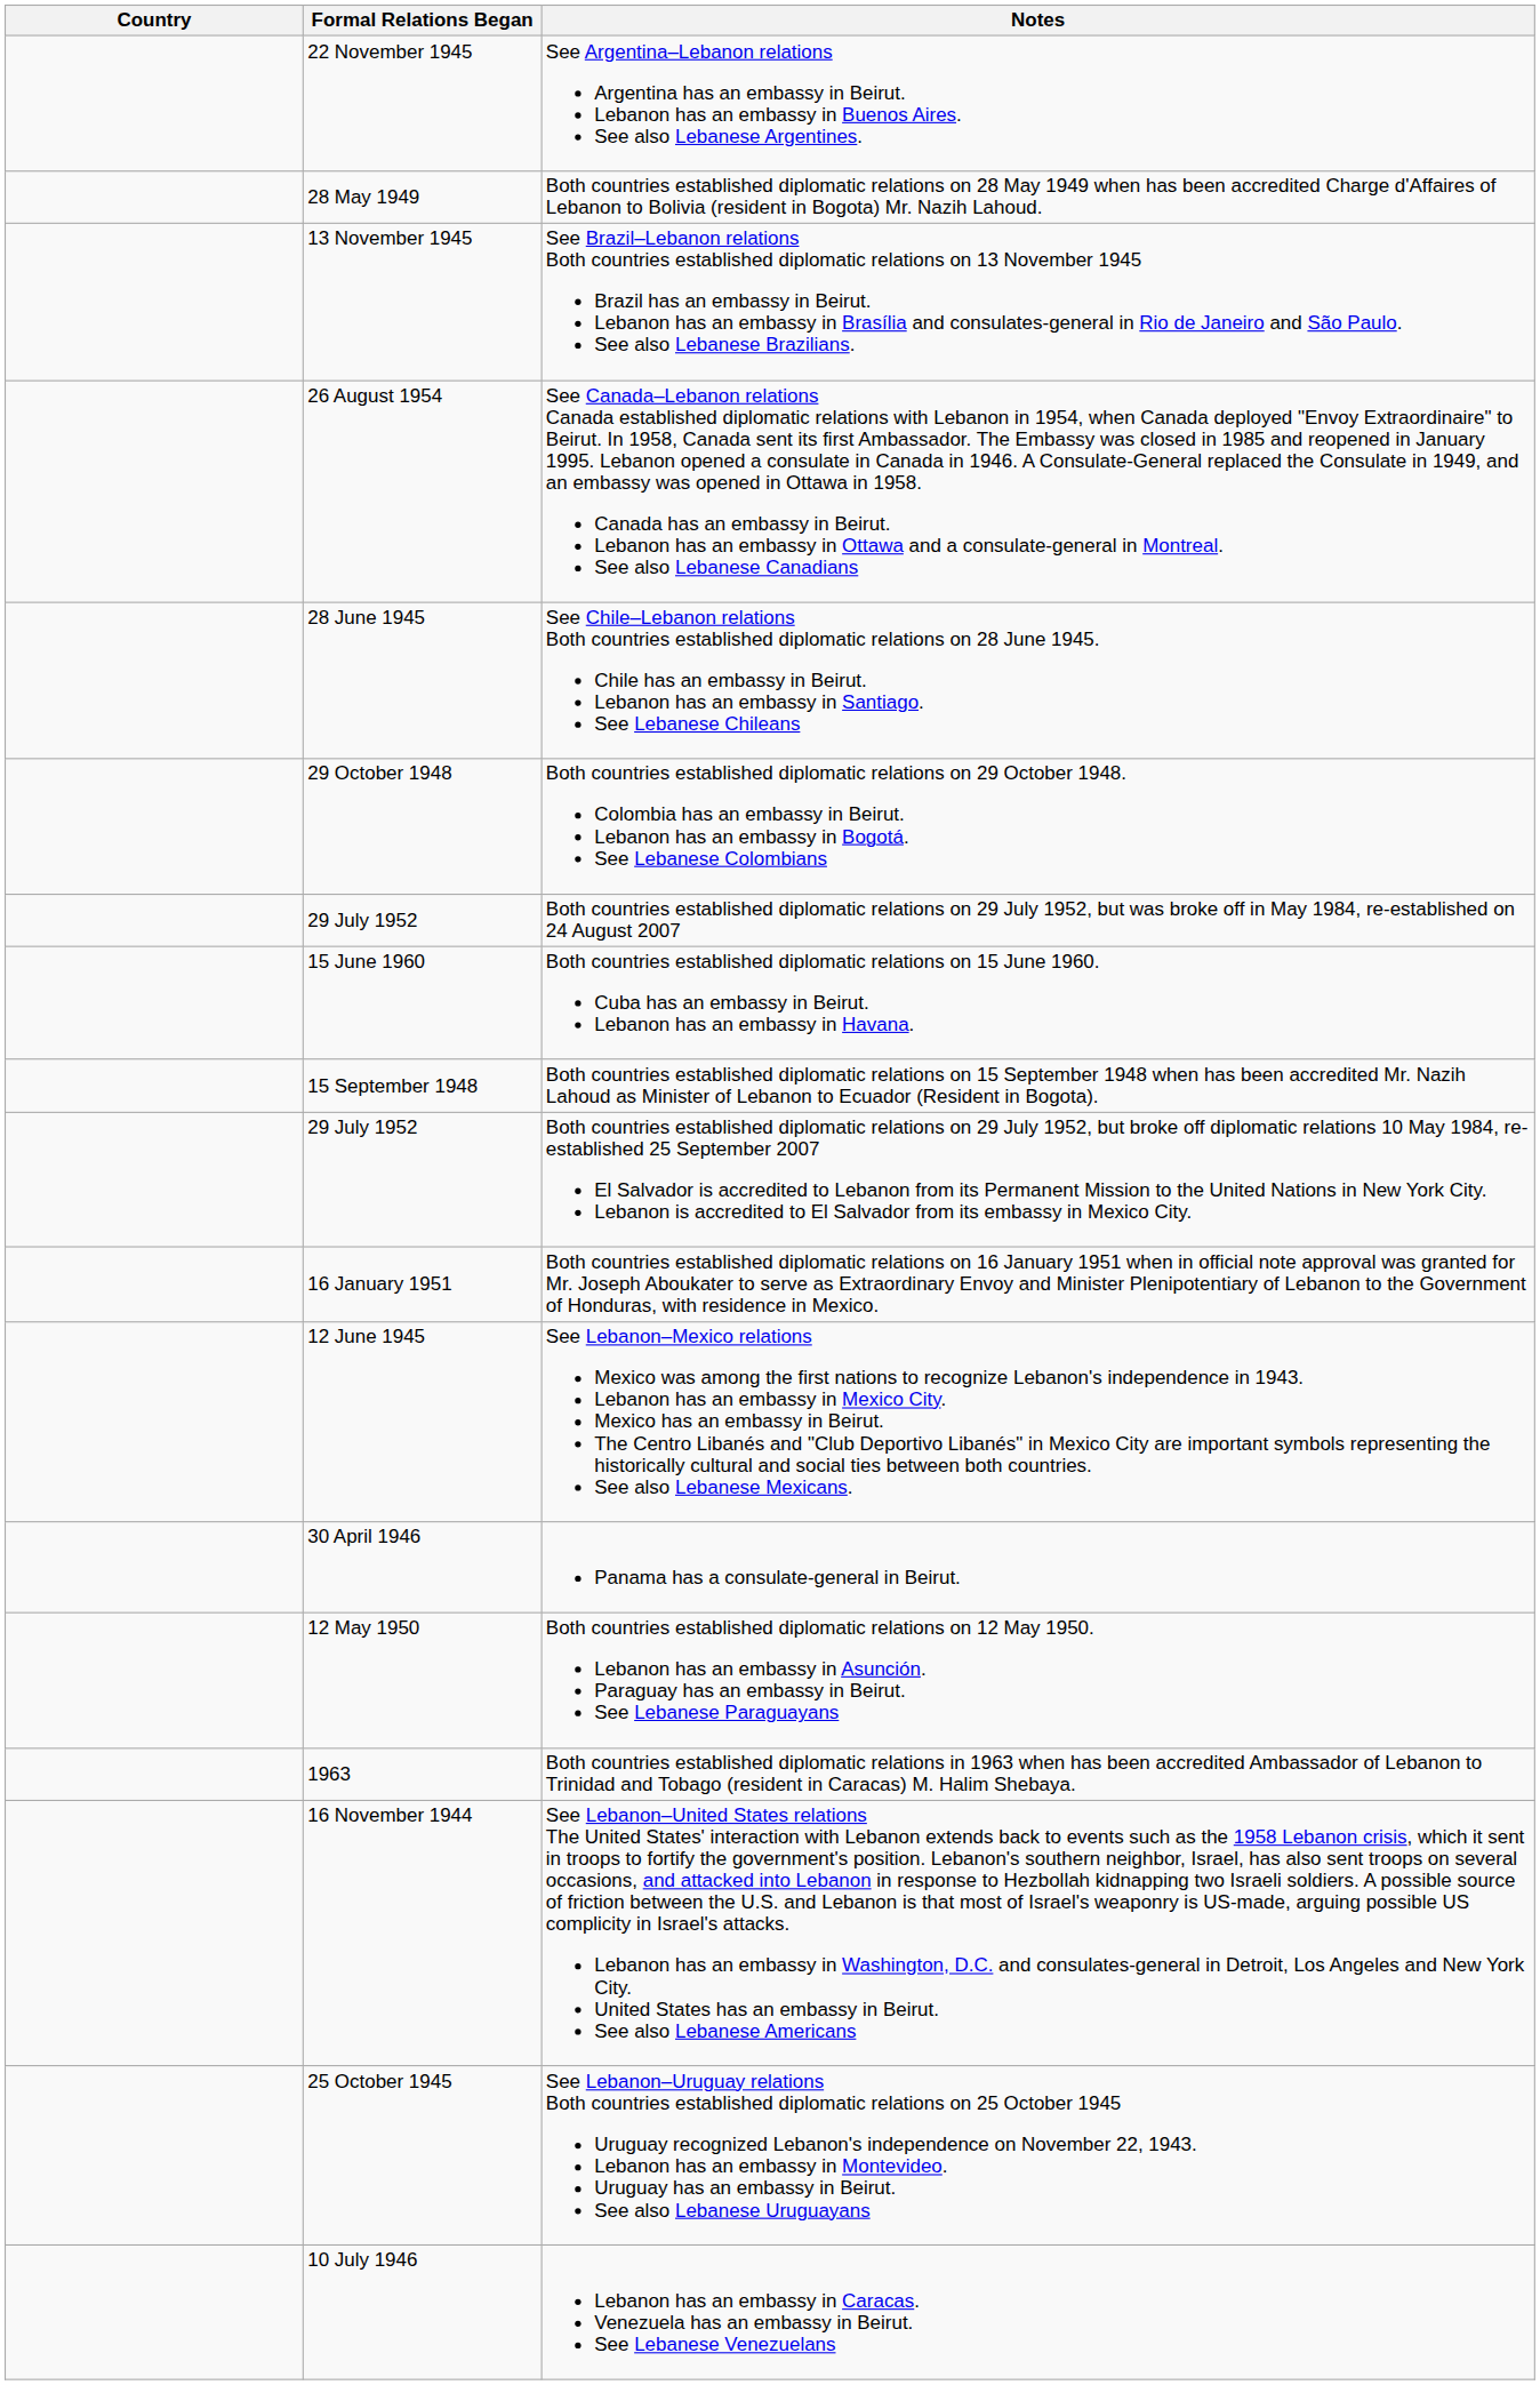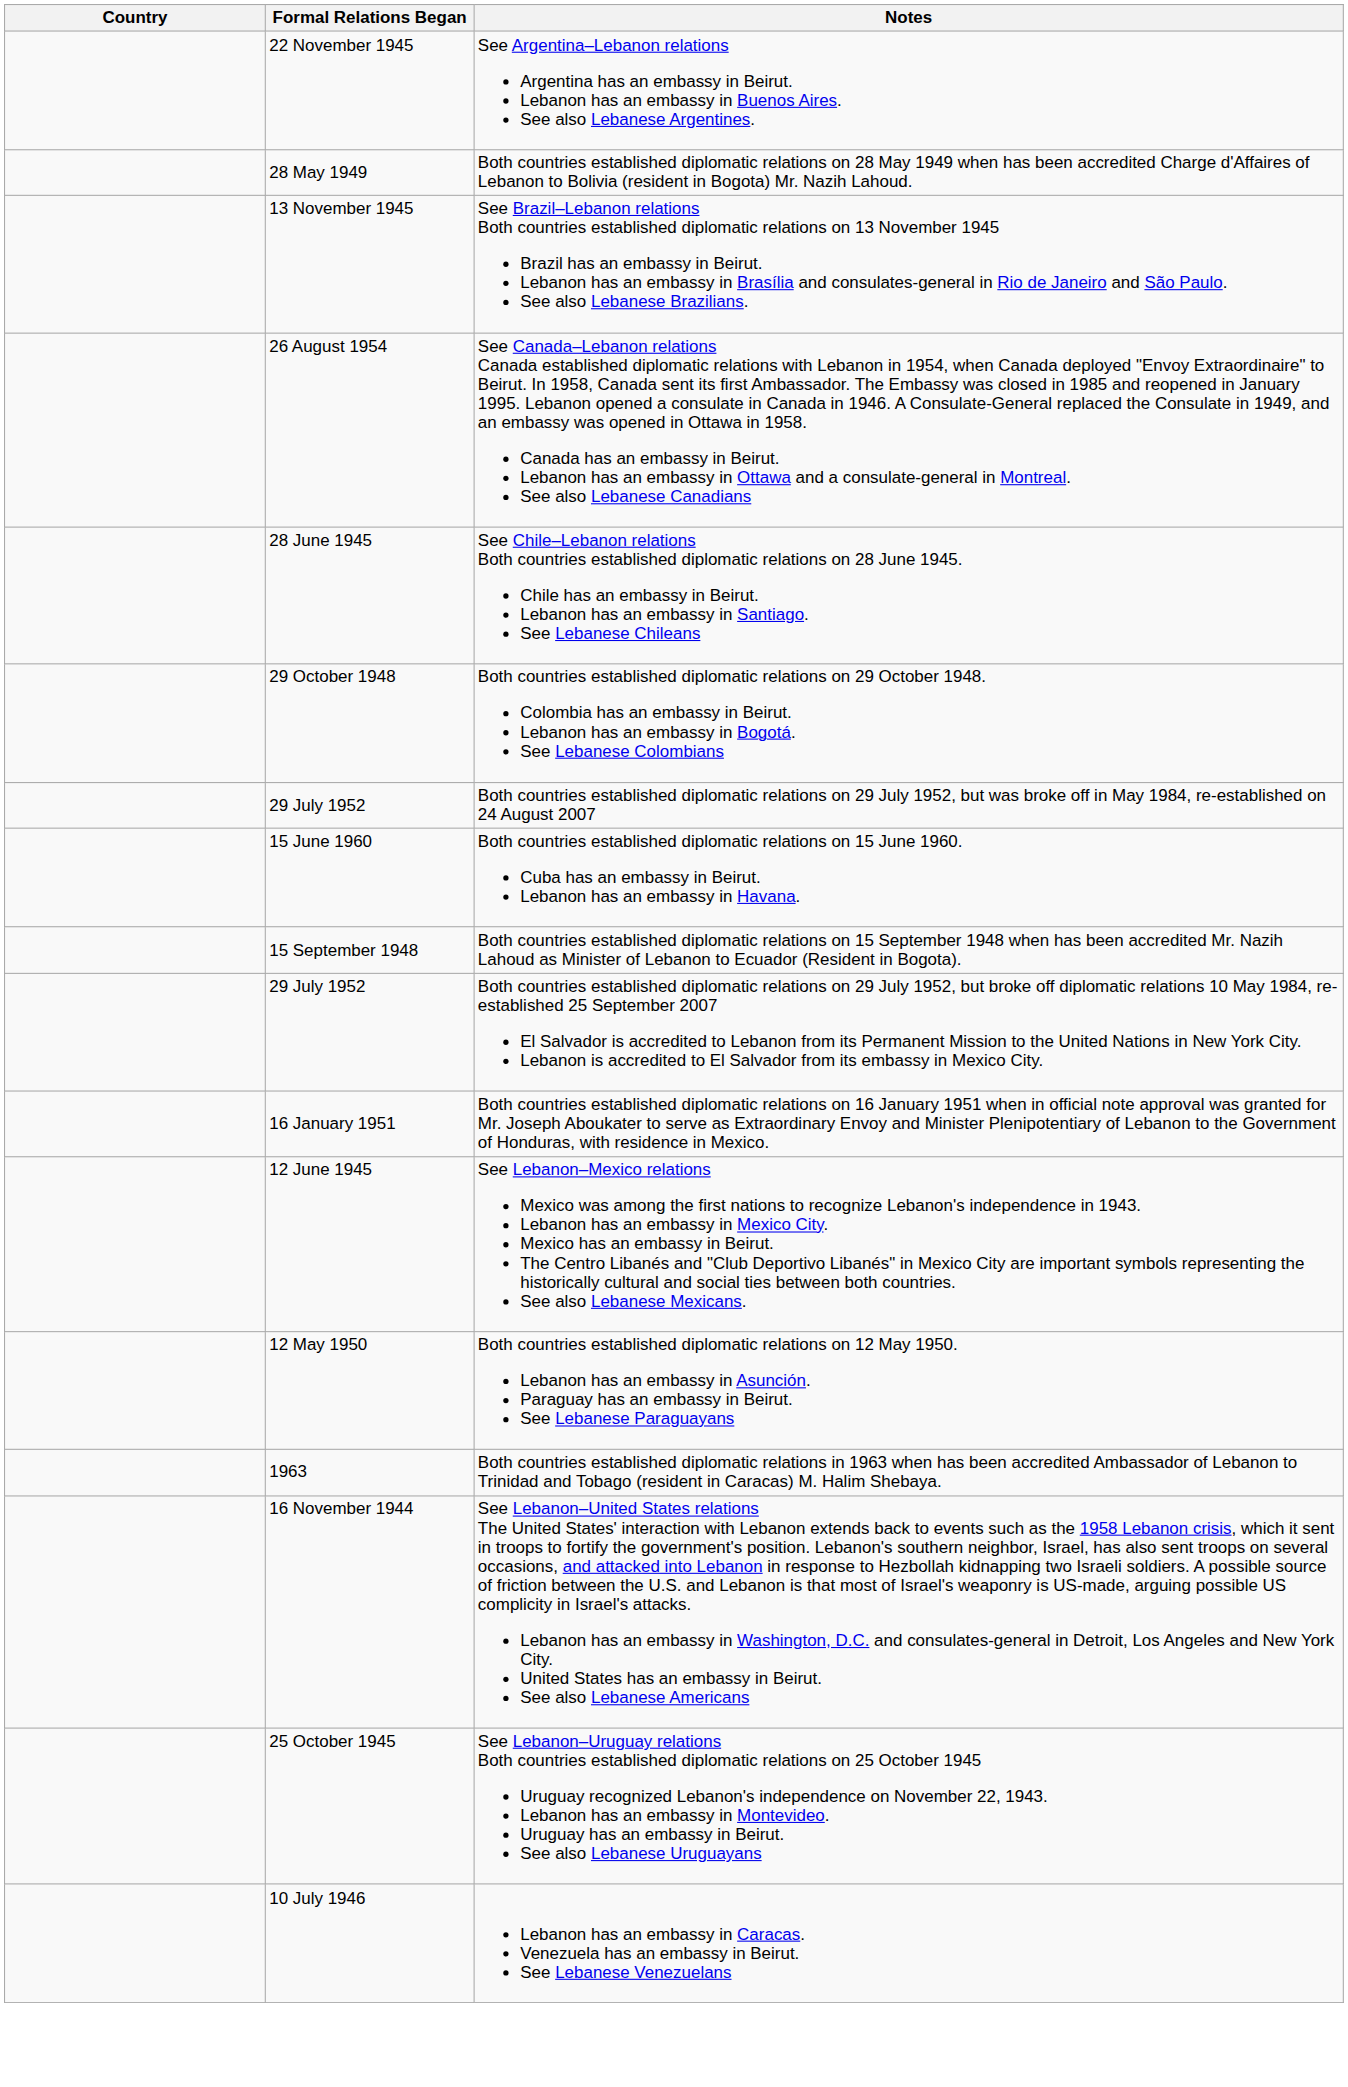 <table class="wikitable sortable" style="width:100%; margin:auto;">
 <tr>
 <th style="width:15%;">Country</th>
 <th style="width:12%;">Formal Relations Began</th>
 <th style="width:50%;">Notes</th>
 </tr>
 <tr valign="top">
 <td></td>
 <td>22 November 1945</td>
 <td>See <a href='#'>Argentina–Lebanon relations</a><br><ul><li>Argentina has an embassy in Beirut.</li><li>Lebanon has an embassy in <a href='#'>Buenos Aires</a>.</li><li>See also <a href='#'>Lebanese Argentines</a>.</li></ul></td>
 </tr>
 <tr>
 <td></td>
 <td>28 May 1949</td>
 <td>Both countries established diplomatic relations on 28 May 1949 when has been accredited Charge d'Affaires of Lebanon to Bolivia (resident in Bogota) Mr. Nazih Lahoud.</td>
 </tr>
 <tr valign="top">
 <td></td>
 <td>13 November 1945</td>
 <td>See <a href='#'>Brazil–Lebanon relations</a><br>Both countries established diplomatic relations on 13 November 1945<ul><li>Brazil has an embassy in Beirut.</li><li>Lebanon has an embassy in <a href='#'>Brasília</a> and consulates-general in <a href='#'>Rio de Janeiro</a> and <a href='#'>São Paulo</a>.</li><li>See also <a href='#'>Lebanese Brazilians</a>.</li></ul></td>
 </tr>
 <tr valign="top">
 <td></td>
 <td>26 August 1954</td>
 <td>See <a href='#'>Canada–Lebanon relations</a><br>Canada established diplomatic relations with Lebanon in 1954, when Canada deployed "Envoy Extraordinaire" to Beirut. In 1958, Canada sent its first Ambassador.  The Embassy was closed in 1985 and reopened in January 1995. Lebanon opened a consulate in Canada in 1946.  A Consulate-General replaced the Consulate in 1949, and an embassy was opened in Ottawa in 1958.<ul><li>Canada has an embassy in Beirut.</li><li>Lebanon has an embassy in <a href='#'>Ottawa</a> and a consulate-general in <a href='#'>Montreal</a>.</li><li>See also <a href='#'>Lebanese Canadians</a></li></ul></td>
 </tr>
 <tr valign="top">
 <td></td>
 <td>28 June 1945</td>
 <td>See <a href='#'>Chile–Lebanon relations</a><br>Both countries established diplomatic relations on 28 June 1945.<ul><li>Chile has an embassy in Beirut.</li><li>Lebanon has an embassy in <a href='#'>Santiago</a>.</li><li>See <a href='#'>Lebanese Chileans</a></li></ul></td>
 </tr>
 <tr valign="top">
 <td></td>
 <td>29 October 1948</td>
 <td>Both countries established diplomatic relations on 29 October 1948.<br><ul><li>Colombia has an embassy in Beirut.</li><li>Lebanon has an embassy in <a href='#'>Bogotá</a>.</li><li>See <a href='#'>Lebanese Colombians</a></li></ul></td>
 </tr>
 <tr>
 <td></td>
 <td>29 July 1952</td>
 <td>Both countries established diplomatic relations on 29 July 1952, but was broke off in May 1984, re-established on 24 August 2007</td>
 </tr>
 <tr valign="top">
 <td></td>
 <td>15 June 1960</td>
 <td>Both countries established diplomatic relations on 15 June 1960.<br><ul><li>Cuba has an embassy in Beirut.</li><li>Lebanon has an embassy in <a href='#'>Havana</a>.</li></ul></td>
 </tr>
 <tr>
 <td></td>
 <td>15 September 1948</td>
 <td>Both countries established diplomatic relations on 15 September 1948 when has been accredited Mr. Nazih Lahoud as Minister of Lebanon to Ecuador (Resident in Bogota).</td>
 </tr>
 <tr valign="top">
 <td></td>
 <td>29 July 1952</td>
 <td>Both countries established diplomatic relations on 29 July 1952, but broke off diplomatic relations 10 May 1984, re-established 25 September 2007<br><ul><li>El Salvador is accredited to Lebanon from its Permanent Mission to the United Nations in New York City.</li><li>Lebanon is accredited to El Salvador from its embassy in Mexico City.</li></ul></td>
 </tr>
 <tr>
 <td></td>
 <td>16 January 1951</td>
 <td>Both countries established diplomatic relations on 16 January 1951 when in official note approval was granted for Mr. Joseph Aboukater to serve as Extraordinary Envoy and Minister Plenipotentiary of Lebanon to the Government of Honduras, with residence in Mexico.</td>
 </tr>
 <tr valign="top">
 <td></td>
 <td>12 June 1945</td>
 <td>See <a href='#'>Lebanon–Mexico relations</a><br><ul><li>Mexico was among the first nations to recognize Lebanon's independence in 1943.</li><li>Lebanon has an embassy in <a href='#'>Mexico City</a>.</li><li>Mexico has an embassy in Beirut.</li><li>The Centro Libanés and "Club Deportivo Libanés" in Mexico City are important symbols representing the historically cultural and social ties between both countries.</li><li>See also <a href='#'>Lebanese Mexicans</a>.</li></ul></td>
 </tr>
 <tr valign="top">
 <td></td>
-<td>30 April 1946</td>
-<td><br><ul><li>Panama has a consulate-general in Beirut.</li></ul></td>
-</tr>
-<tr valign="top">
-<td></td>
 <td>12 May 1950</td>
 <td>Both countries established diplomatic relations on 12 May 1950.<br><ul><li>Lebanon has an embassy in <a href='#'>Asunción</a>.</li><li>Paraguay has an embassy in Beirut.</li><li>See <a href='#'>Lebanese Paraguayans</a></li></ul></td>
 </tr>
 <tr>
 <td></td>
 <td>1963</td>
 <td>Both countries established diplomatic relations in 1963 when has been accredited Ambassador of Lebanon to Trinidad and Tobago (resident in Caracas) M. Halim Shebaya.</td>
 </tr>
 <tr valign="top">
 <td></td>
 <td>16 November 1944</td>
 <td>See <a href='#'>Lebanon–United States relations</a><br>The United States' interaction with Lebanon extends back to events such as the <a href='#'>1958 Lebanon crisis</a>, which it sent in troops to fortify the government's position. Lebanon's southern neighbor, Israel, has also sent troops on several occasions, <a href='#'>and attacked into Lebanon</a> in response to Hezbollah kidnapping two Israeli soldiers. A possible source of friction between the U.S. and Lebanon is that most of Israel's weaponry is US-made, arguing possible US complicity in Israel's attacks.<ul><li>Lebanon has an embassy in <a href='#'>Washington, D.C.</a> and consulates-general in Detroit, Los Angeles and New York City.</li><li>United States has an embassy in Beirut.</li><li>See also <a href='#'>Lebanese Americans</a></li></ul></td>
 </tr>
 <tr valign="top">
 <td></td>
 <td>25 October 1945</td>
 <td>See <a href='#'>Lebanon–Uruguay relations</a><br>Both countries established diplomatic relations on 25 October 1945<ul><li>Uruguay recognized Lebanon's independence on November 22, 1943.</li><li>Lebanon has an embassy in <a href='#'>Montevideo</a>.</li><li>Uruguay has an embassy in Beirut.</li><li>See also <a href='#'>Lebanese Uruguayans</a></li></ul></td>
 </tr>
 <tr valign="top">
 <td></td>
 <td>10 July 1946</td>
 <td><br><ul><li>Lebanon has an embassy in <a href='#'>Caracas</a>.</li><li>Venezuela has an embassy in Beirut.</li><li>See <a href='#'>Lebanese Venezuelans</a></li></ul></td>
 </tr>
 </table>
